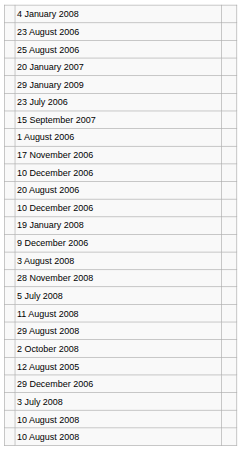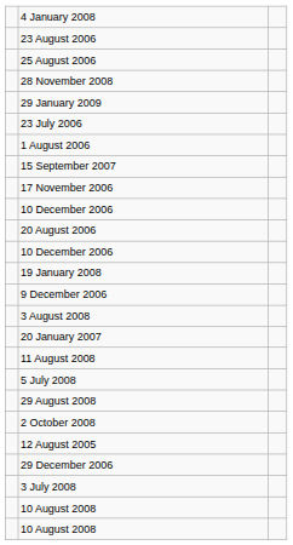 <table class="wikitable" style="font-size: 89%; float: left; width: 26em; margin-right: 1em; height: 700px">
 <tr>
 <td></td>
 <td>4 January 2008</td>
 <td></td>
 </tr>
 <tr>
 <td></td>
 <td>23 August 2006</td>
 <td></td>
 </tr>
 <tr>
 <td></td>
 <td>25 August 2006</td>
 <td></td>
 </tr>
 <tr>
 <td></td>
-<td>20 January 2007</td>
+<td>28 November 2008</td>
 <td></td>
 </tr>
 <tr>
 <td></td>
 <td>29 January 2009</td>
 <td></td>
 </tr>
 <tr>
 <td></td>
 <td>23 July 2006</td>
 <td></td>
 </tr>
 <tr>
 <td></td>
-<td>15 September 2007</td>
+<td>1 August 2006</td>
 <td></td>
 </tr>
 <tr>
 <td></td>
-<td>1 August 2006</td>
+<td>15 September 2007</td>
 <td></td>
 </tr>
 <tr>
 <td></td>
 <td>17 November 2006</td>
 <td></td>
 </tr>
 <tr>
 <td></td>
 <td>10 December 2006</td>
 <td></td>
 </tr>
 <tr>
 <td></td>
 <td>20 August 2006</td>
 <td></td>
 </tr>
 <tr>
 <td></td>
 <td>10 December 2006</td>
 <td></td>
 </tr>
 <tr>
 <td></td>
 <td>19 January 2008</td>
 <td></td>
 </tr>
 <tr>
 <td></td>
 <td>9 December 2006</td>
 <td></td>
 </tr>
 <tr>
 <td></td>
 <td>3 August 2008</td>
 <td></td>
 </tr>
 <tr>
 <td></td>
-<td>28 November 2008</td>
+<td>20 January 2007</td>
+<td></td>
+</tr>
+<tr>
+<td></td>
+<td>11 August 2008</td>
 <td></td>
 </tr>
 <tr>
 <td></td>
 <td>5 July 2008</td>
-<td></td>
-</tr>
-<tr>
-<td></td>
-<td>11 August 2008</td>
 <td></td>
 </tr>
 <tr>
 <td></td>
 <td>29 August 2008</td>
 <td></td>
 </tr>
 <tr>
 <td></td>
 <td>2 October 2008</td>
 <td></td>
 </tr>
 <tr>
 <td></td>
 <td>12 August 2005</td>
 <td> </td>
 </tr>
 <tr>
 <td></td>
 <td>29 December 2006</td>
 <td></td>
 </tr>
 <tr>
 <td></td>
 <td>3 July 2008</td>
 <td></td>
 </tr>
 <tr>
 <td></td>
 <td>10 August 2008</td>
 <td></td>
 </tr>
 <tr>
 <td></td>
 <td>10 August 2008</td>
 <td></td>
 </tr>
 </table>
